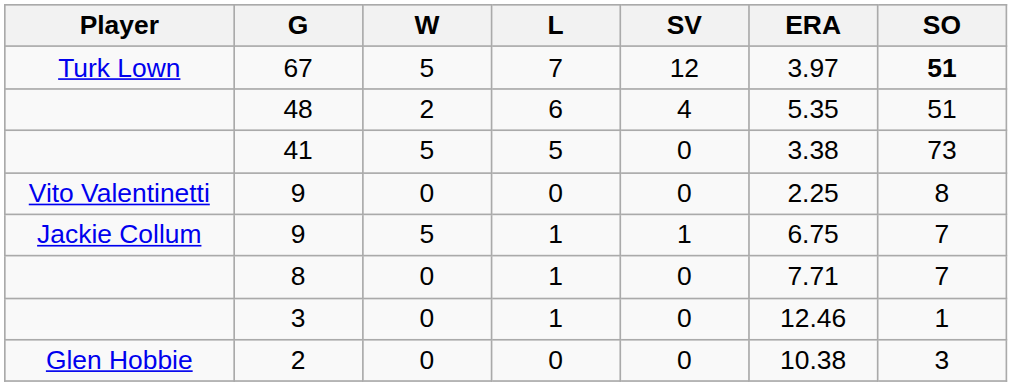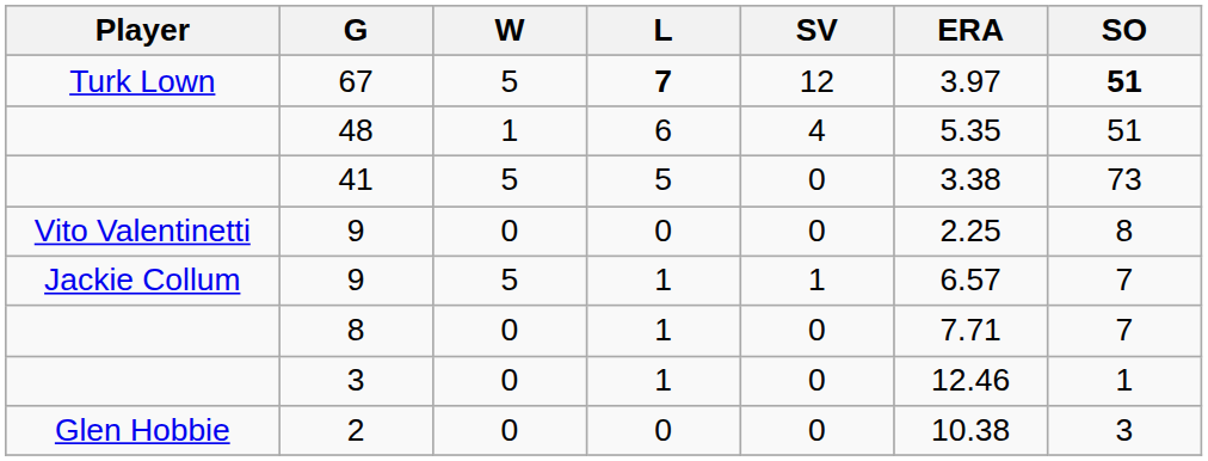 <table class="wikitable sortable">
 <tr>
 <th bgcolor="#DDDDFF" width="16%">Player</th>
 <th bgcolor="#DDDDFF" width="9%">G</th>
 <th bgcolor="#DDDDFF" width="9%">W</th>
 <th bgcolor="#DDDDFF" width="9%">L</th>
 <th bgcolor="#DDDDFF" width="9%">SV</th>
 <th bgcolor="#DDDDFF" width="9%">ERA</th>
 <th bgcolor="#DDDDFF" width="9%">SO</th>
 </tr>
 <tr align="center">
 <td><a href='#'>Turk Lown</a></td>
 <td>67</td>
 <td>5</td>
-<td>7</td>
+<td><strong>7</strong></td>
 <td>12</td>
 <td>3.97</td>
 <td><strong>51</strong></td>
 </tr>
 <tr align="center">
 <td></td>
 <td>48</td>
-<td>2</td>
+<td>1</td>
 <td>6</td>
 <td>4</td>
 <td>5.35</td>
 <td>51</td>
 </tr>
 <tr align="center">
 <td></td>
 <td>41</td>
 <td>5</td>
 <td>5</td>
 <td>0</td>
 <td>3.38</td>
 <td>73</td>
 </tr>
 <tr align="center">
 <td><a href='#'>Vito Valentinetti</a></td>
 <td>9</td>
 <td>0</td>
 <td>0</td>
 <td>0</td>
 <td>2.25</td>
 <td>8</td>
 </tr>
 <tr align="center">
 <td><a href='#'>Jackie Collum</a></td>
 <td>9</td>
 <td>5</td>
 <td>1</td>
 <td>1</td>
-<td>6.75</td>
+<td>6.57</td>
 <td>7</td>
 </tr>
 <tr align="center">
 <td></td>
 <td>8</td>
 <td>0</td>
 <td>1</td>
 <td>0</td>
 <td>7.71</td>
 <td>7</td>
 </tr>
 <tr align="center">
 <td></td>
 <td>3</td>
 <td>0</td>
 <td>1</td>
 <td>0</td>
 <td>12.46</td>
 <td>1</td>
 </tr>
 <tr align="center">
 <td><a href='#'>Glen Hobbie</a></td>
 <td>2</td>
 <td>0</td>
 <td>0</td>
 <td>0</td>
 <td>10.38</td>
 <td>3</td>
 </tr>
 </table>
